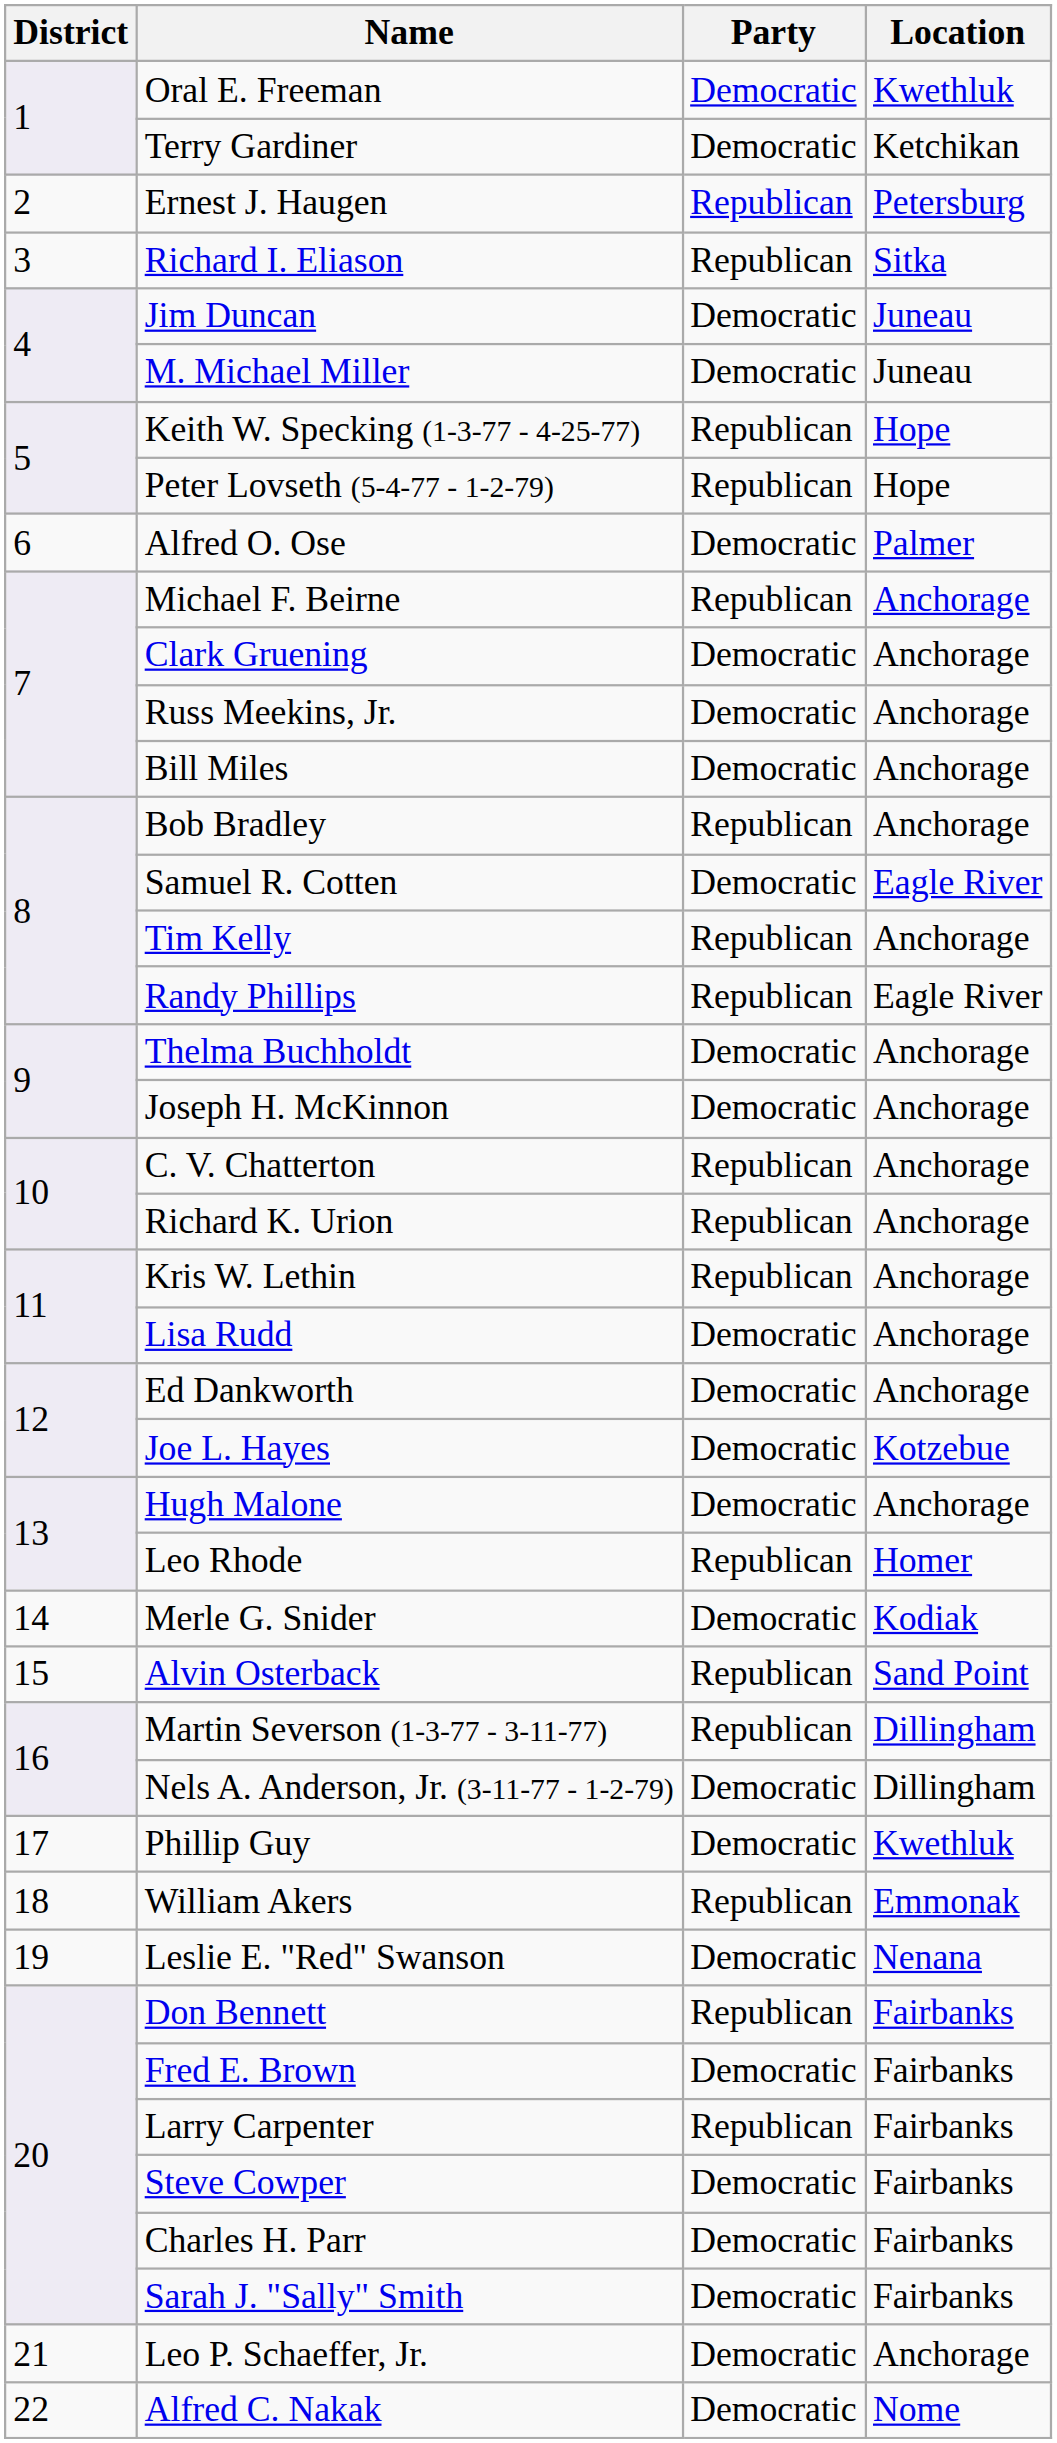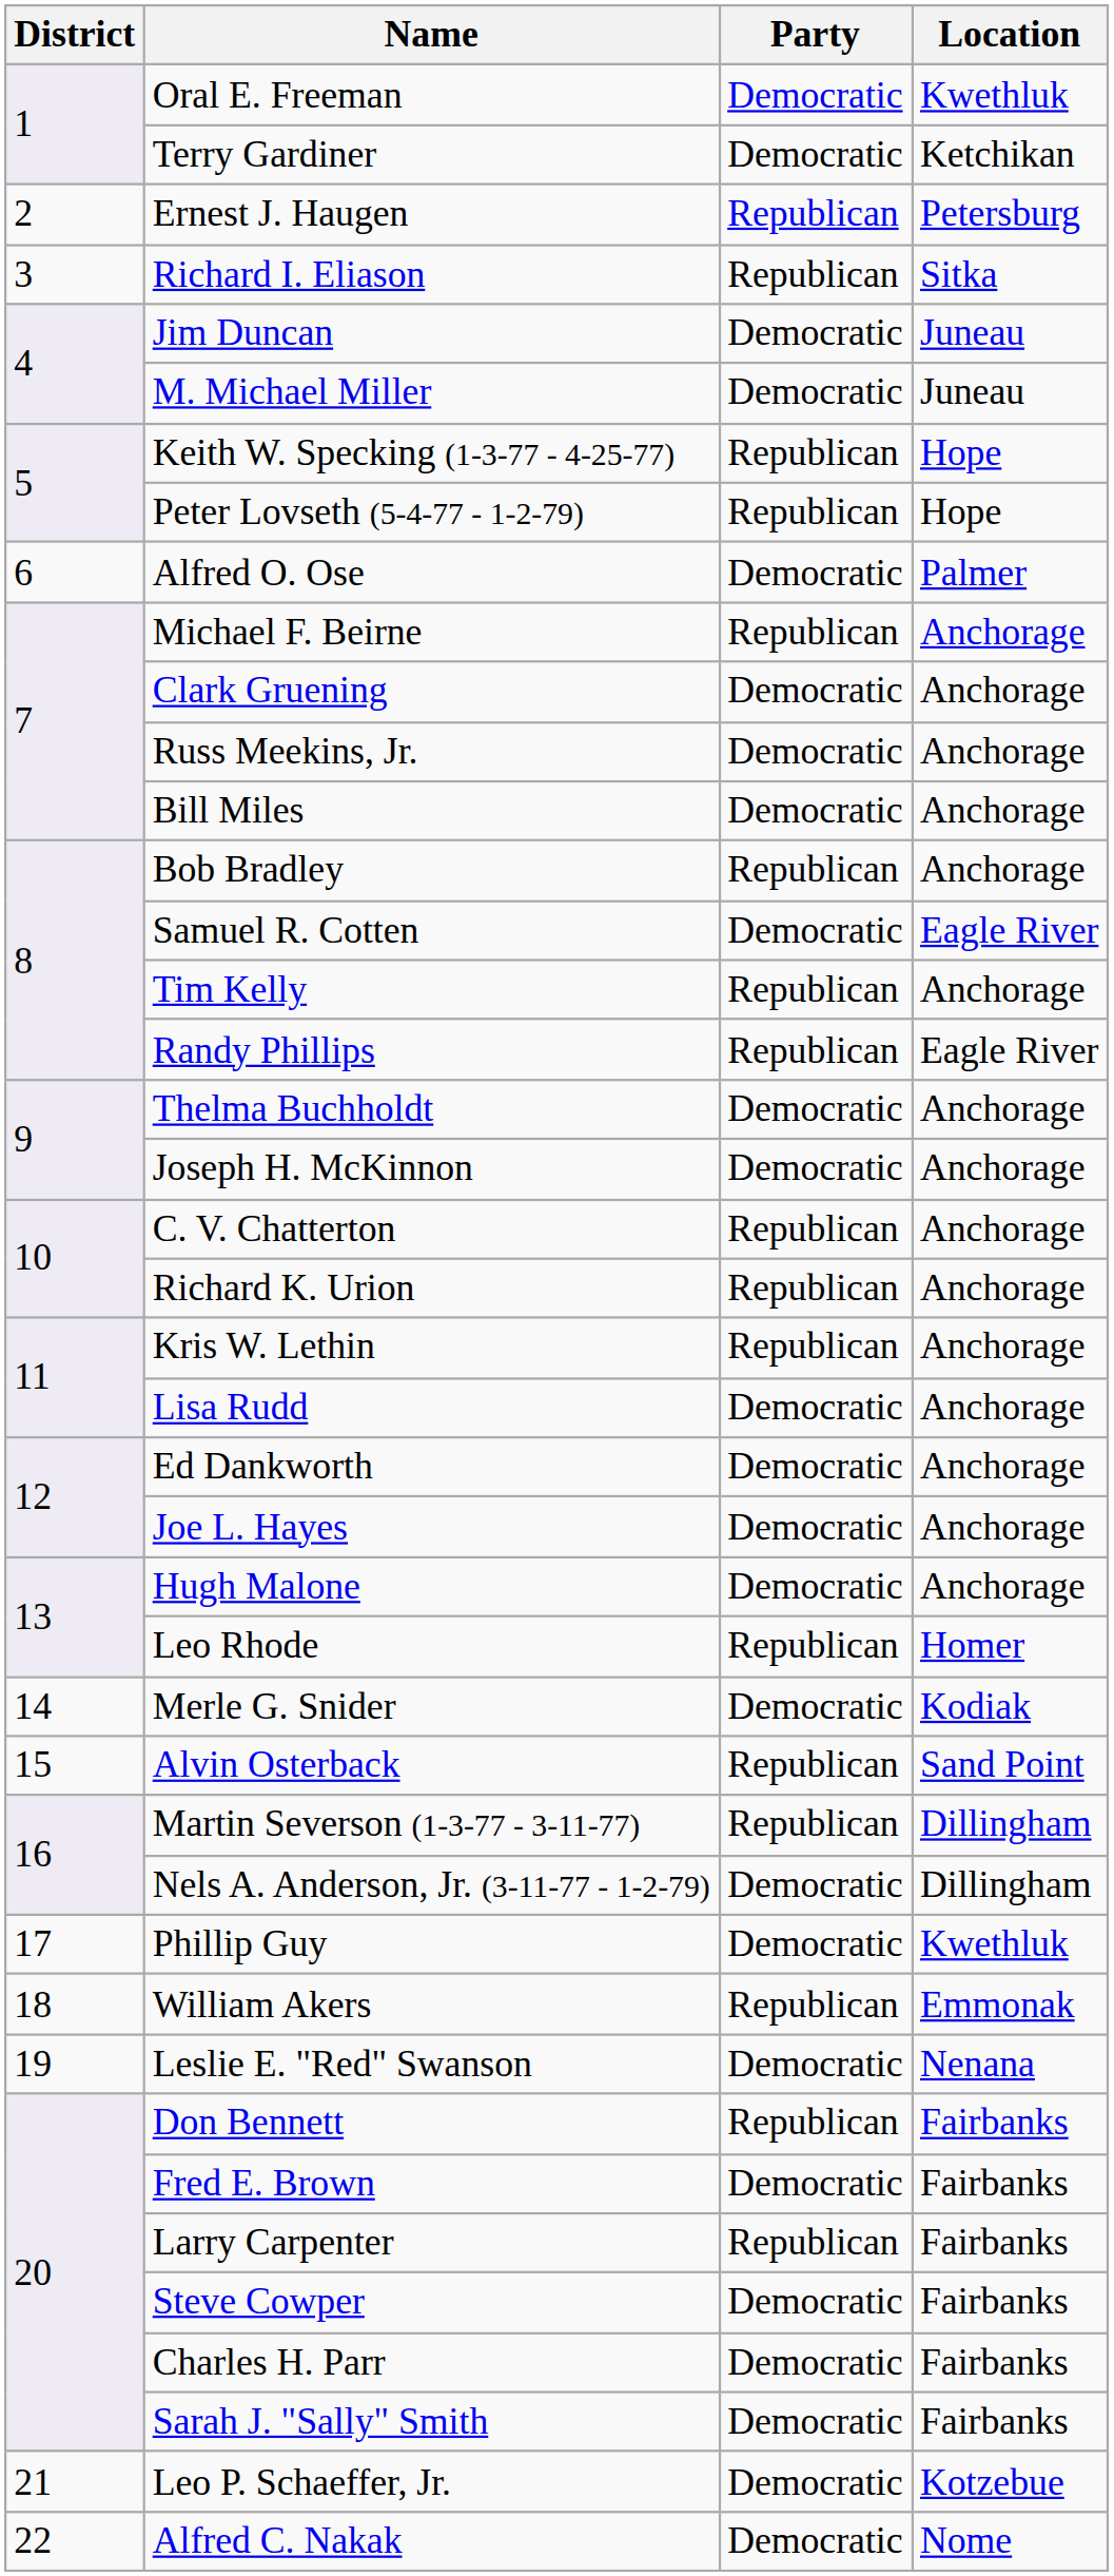 <table class="wikitable">
 <tr>
 <th>District</th>
 <th>Name</th>
 <th>Party</th>
 <th>Location</th>
 </tr>
 <tr>
 <td rowspan="2" bgcolor="#EEEBF4">1</td>
 <td>Oral E. Freeman</td>
 <td><a href='#'>Democratic</a></td>
 <td><a href='#'>Kwethluk</a></td>
 </tr>
 <tr>
 <td>Terry Gardiner</td>
 <td>Democratic</td>
 <td>Ketchikan</td>
 </tr>
 <tr>
 <td>2</td>
 <td>Ernest J. Haugen</td>
 <td><a href='#'>Republican</a></td>
 <td><a href='#'>Petersburg</a></td>
 </tr>
 <tr>
 <td>3</td>
 <td><a href='#'>Richard I. Eliason</a></td>
 <td>Republican</td>
 <td><a href='#'>Sitka</a></td>
 </tr>
 <tr>
 <td rowspan="2" bgcolor="#EEEBF4">4</td>
 <td><a href='#'>Jim Duncan</a></td>
 <td>Democratic</td>
 <td><a href='#'>Juneau</a></td>
 </tr>
 <tr>
 <td><a href='#'>M. Michael Miller</a></td>
 <td>Democratic</td>
 <td>Juneau</td>
 </tr>
 <tr>
 <td rowspan="2" bgcolor="#EEEBF4">5</td>
 <td>Keith W. Specking <small>(1-3-77 - 4-25-77)</small></td>
 <td>Republican</td>
 <td><a href='#'>Hope</a></td>
 </tr>
 <tr>
 <td>Peter Lovseth <small>(5-4-77 - 1-2-79)</small></td>
 <td>Republican</td>
 <td>Hope</td>
 </tr>
 <tr>
 <td>6</td>
 <td>Alfred O. Ose</td>
 <td>Democratic</td>
 <td><a href='#'>Palmer</a></td>
 </tr>
 <tr>
 <td rowspan="4" bgcolor="#EEEBF4">7</td>
 <td>Michael F. Beirne</td>
 <td>Republican</td>
 <td><a href='#'>Anchorage</a></td>
 </tr>
 <tr>
 <td><a href='#'>Clark Gruening</a></td>
 <td>Democratic</td>
 <td>Anchorage</td>
 </tr>
 <tr>
 <td>Russ Meekins, Jr.</td>
 <td>Democratic</td>
 <td>Anchorage</td>
 </tr>
 <tr>
 <td>Bill Miles</td>
 <td>Democratic</td>
 <td>Anchorage</td>
 </tr>
 <tr>
 <td rowspan="4" bgcolor="#EEEBF4">8</td>
 <td>Bob Bradley</td>
 <td>Republican</td>
 <td>Anchorage</td>
 </tr>
 <tr>
 <td>Samuel R. Cotten</td>
 <td>Democratic</td>
 <td><a href='#'>Eagle River</a></td>
 </tr>
 <tr>
 <td><a href='#'>Tim Kelly</a></td>
 <td>Republican</td>
 <td>Anchorage</td>
 </tr>
 <tr>
 <td><a href='#'>Randy Phillips</a></td>
 <td>Republican</td>
 <td>Eagle River</td>
 </tr>
 <tr>
 <td rowspan="2" bgcolor="#EEEBF4">9</td>
 <td><a href='#'>Thelma Buchholdt</a></td>
 <td>Democratic</td>
 <td>Anchorage</td>
 </tr>
 <tr>
 <td>Joseph H. McKinnon</td>
 <td>Democratic</td>
 <td>Anchorage</td>
 </tr>
 <tr>
 <td rowspan="2" bgcolor="#EEEBF4">10</td>
 <td>C. V. Chatterton</td>
 <td>Republican</td>
 <td>Anchorage</td>
 </tr>
 <tr>
 <td>Richard K. Urion</td>
 <td>Republican</td>
 <td>Anchorage</td>
 </tr>
 <tr>
 <td rowspan="2" bgcolor="#EEEBF4">11</td>
 <td>Kris W. Lethin</td>
 <td>Republican</td>
 <td>Anchorage</td>
 </tr>
 <tr>
 <td><a href='#'>Lisa Rudd</a></td>
 <td>Democratic</td>
 <td>Anchorage</td>
 </tr>
 <tr>
 <td rowspan="2" bgcolor="#EEEBF4">12</td>
 <td>Ed Dankworth</td>
 <td>Democratic</td>
 <td>Anchorage</td>
 </tr>
 <tr>
 <td><a href='#'>Joe L. Hayes</a></td>
 <td>Democratic</td>
-<td><a href='#'>Kotzebue</a></td>
+<td>Anchorage</td>
 </tr>
 <tr>
 <td rowspan="2" bgcolor="#EEEBF4">13</td>
 <td><a href='#'>Hugh Malone</a></td>
 <td>Democratic</td>
 <td>Anchorage</td>
 </tr>
 <tr>
 <td>Leo Rhode</td>
 <td>Republican</td>
 <td><a href='#'>Homer</a></td>
 </tr>
 <tr>
 <td>14</td>
 <td>Merle G. Snider</td>
 <td>Democratic</td>
 <td><a href='#'>Kodiak</a></td>
 </tr>
 <tr>
 <td>15</td>
 <td><a href='#'>Alvin Osterback</a></td>
 <td>Republican</td>
 <td><a href='#'>Sand Point</a></td>
 </tr>
 <tr>
 <td rowspan="2" bgcolor="#EEEBF4">16</td>
 <td>Martin Severson <small>(1-3-77 - 3-11-77)</small></td>
 <td>Republican</td>
 <td><a href='#'>Dillingham</a></td>
 </tr>
 <tr>
 <td>Nels A. Anderson, Jr. <small>(3-11-77 - 1-2-79)</small></td>
 <td>Democratic</td>
 <td>Dillingham</td>
 </tr>
 <tr>
 <td>17</td>
 <td>Phillip Guy</td>
 <td>Democratic</td>
 <td><a href='#'>Kwethluk</a></td>
 </tr>
 <tr>
 <td>18</td>
 <td>William Akers</td>
 <td>Republican</td>
 <td><a href='#'>Emmonak</a></td>
 </tr>
 <tr>
 <td>19</td>
 <td>Leslie E. "Red" Swanson</td>
 <td>Democratic</td>
 <td><a href='#'>Nenana</a></td>
 </tr>
 <tr>
 <td rowspan="6" bgcolor="#EEEBF4">20</td>
 <td><a href='#'>Don Bennett</a></td>
 <td>Republican</td>
 <td><a href='#'>Fairbanks</a></td>
 </tr>
 <tr>
 <td><a href='#'>Fred E. Brown</a></td>
 <td>Democratic</td>
 <td>Fairbanks</td>
 </tr>
 <tr>
 <td>Larry Carpenter</td>
 <td>Republican</td>
 <td>Fairbanks</td>
 </tr>
 <tr>
 <td><a href='#'>Steve Cowper</a></td>
 <td>Democratic</td>
 <td>Fairbanks</td>
 </tr>
 <tr>
 <td>Charles H. Parr</td>
 <td>Democratic</td>
 <td>Fairbanks</td>
 </tr>
 <tr>
 <td><a href='#'>Sarah J. "Sally" Smith</a></td>
 <td>Democratic</td>
 <td>Fairbanks</td>
 </tr>
 <tr>
 <td>21</td>
 <td>Leo P. Schaeffer, Jr.</td>
 <td>Democratic</td>
-<td>Anchorage</td>
+<td><a href='#'>Kotzebue</a></td>
 </tr>
 <tr>
 <td>22</td>
 <td><a href='#'>Alfred C. Nakak</a></td>
 <td>Democratic</td>
 <td><a href='#'>Nome</a></td>
 </tr>
 </table>
